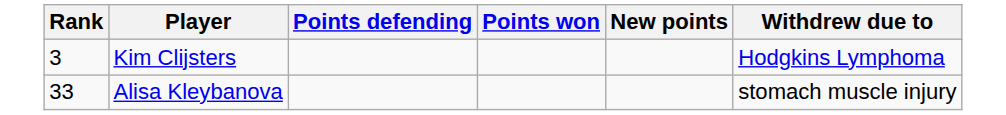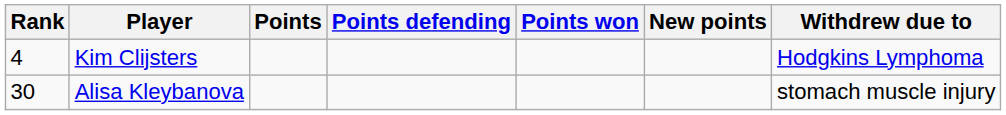 <table class="wikitable sortable" style="margin:1em auto;">
 <tr>
 <th>Rank</th>
 <th>Player</th>
+<th>Points</th>
 <th><a href='#'>Points defending</a></th>
 <th><a href='#'>Points won</a></th>
 <th>New points</th>
 <th>Withdrew due to</th>
 </tr>
 <tr>
-<td>3</td>
+<td>4</td>
 <td> <a href='#'>Kim Clijsters</a></td>
+<td></td>
 <td></td>
 <td></td>
 <td></td>
 <td><a href='#'>Hodgkins Lymphoma</a></td>
 </tr>
 <tr>
-<td>33</td>
+<td>30</td>
 <td> <a href='#'>Alisa Kleybanova</a></td>
+<td></td>
 <td></td>
 <td></td>
 <td></td>
 <td>stomach muscle injury </td>
 </tr>
 </table>
